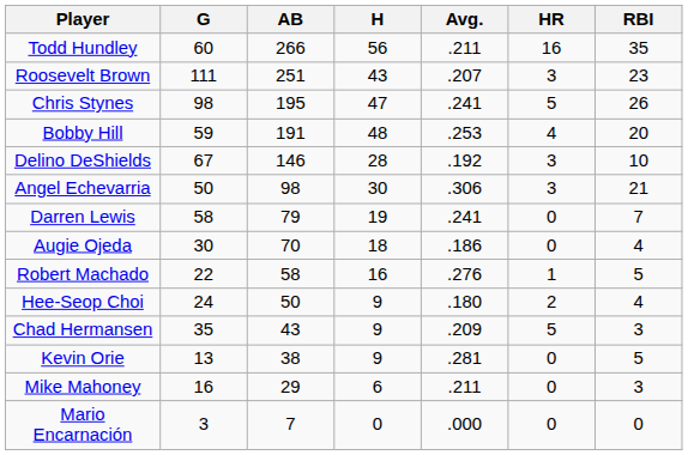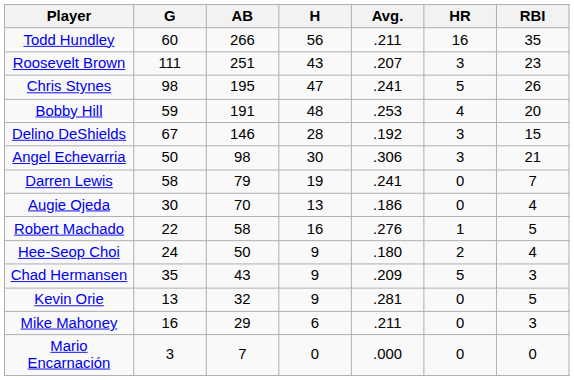 <table class="wikitable sortable">
 <tr>
 <th width="16%" bgcolor="#ddddff">Player</th>
 <th width="9%" bgcolor="#ddddff">G</th>
 <th width="9%" bgcolor="#ddddff">AB</th>
 <th width="9%" bgcolor="#ddddff">H</th>
 <th width="9%" bgcolor="#ddddff">Avg.</th>
 <th width="9%" bgcolor="#ddddff">HR</th>
 <th width="9%" bgcolor="#ddddff">RBI</th>
 </tr>
 <tr align="center">
 <td><a href='#'>Todd Hundley</a></td>
 <td>60</td>
 <td>266</td>
 <td>56</td>
 <td>.211</td>
 <td>16</td>
 <td>35</td>
 </tr>
 <tr align=center>
 <td><a href='#'>Roosevelt Brown</a></td>
 <td>111</td>
 <td>251</td>
 <td>43</td>
 <td>.207</td>
 <td>3</td>
 <td>23</td>
 </tr>
 <tr align=center>
 <td><a href='#'>Chris Stynes</a></td>
 <td>98</td>
 <td>195</td>
 <td>47</td>
 <td>.241</td>
 <td>5</td>
 <td>26</td>
 </tr>
 <tr align=center>
 <td><a href='#'>Bobby Hill</a></td>
 <td>59</td>
 <td>191</td>
 <td>48</td>
 <td>.253</td>
 <td>4</td>
 <td>20</td>
 </tr>
 <tr align=center>
 <td><a href='#'>Delino DeShields</a></td>
 <td>67</td>
 <td>146</td>
 <td>28</td>
 <td>.192</td>
 <td>3</td>
-<td>10</td>
+<td>15</td>
 </tr>
 <tr align=center>
 <td><a href='#'>Angel Echevarria</a></td>
 <td>50</td>
 <td>98</td>
 <td>30</td>
 <td>.306</td>
 <td>3</td>
 <td>21</td>
 </tr>
 <tr align=center>
 <td><a href='#'>Darren Lewis</a></td>
 <td>58</td>
 <td>79</td>
 <td>19</td>
 <td>.241</td>
 <td>0</td>
 <td>7</td>
 </tr>
 <tr align=center>
 <td><a href='#'>Augie Ojeda</a></td>
 <td>30</td>
 <td>70</td>
-<td>18</td>
+<td>13</td>
 <td>.186</td>
 <td>0</td>
 <td>4</td>
 </tr>
 <tr align=center>
 <td><a href='#'>Robert Machado</a></td>
 <td>22</td>
 <td>58</td>
 <td>16</td>
 <td>.276</td>
 <td>1</td>
 <td>5</td>
 </tr>
 <tr align=center>
 <td><a href='#'>Hee-Seop Choi</a></td>
 <td>24</td>
 <td>50</td>
 <td>9</td>
 <td>.180</td>
 <td>2</td>
 <td>4</td>
 </tr>
 <tr align=center>
 <td><a href='#'>Chad Hermansen</a></td>
 <td>35</td>
 <td>43</td>
 <td>9</td>
 <td>.209</td>
 <td>5</td>
 <td>3</td>
 </tr>
 <tr align=center>
 <td><a href='#'>Kevin Orie</a></td>
 <td>13</td>
-<td>38</td>
+<td>32</td>
 <td>9</td>
 <td>.281</td>
 <td>0</td>
 <td>5</td>
 </tr>
 <tr align=center>
 <td><a href='#'>Mike Mahoney</a></td>
 <td>16</td>
 <td>29</td>
 <td>6</td>
 <td>.211</td>
 <td>0</td>
 <td>3</td>
 </tr>
 <tr align=center>
 <td><a href='#'>Mario Encarnación</a></td>
 <td>3</td>
 <td>7</td>
 <td>0</td>
 <td>.000</td>
 <td>0</td>
 <td>0</td>
 </tr>
 </table>
